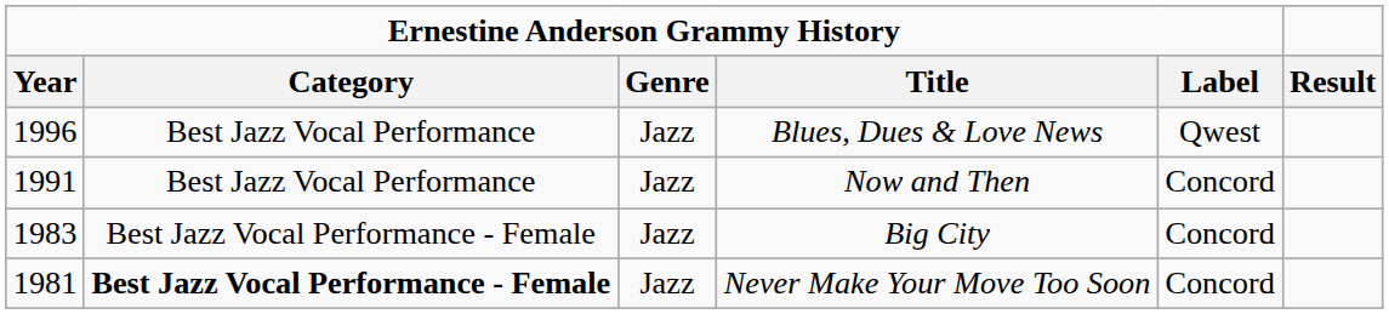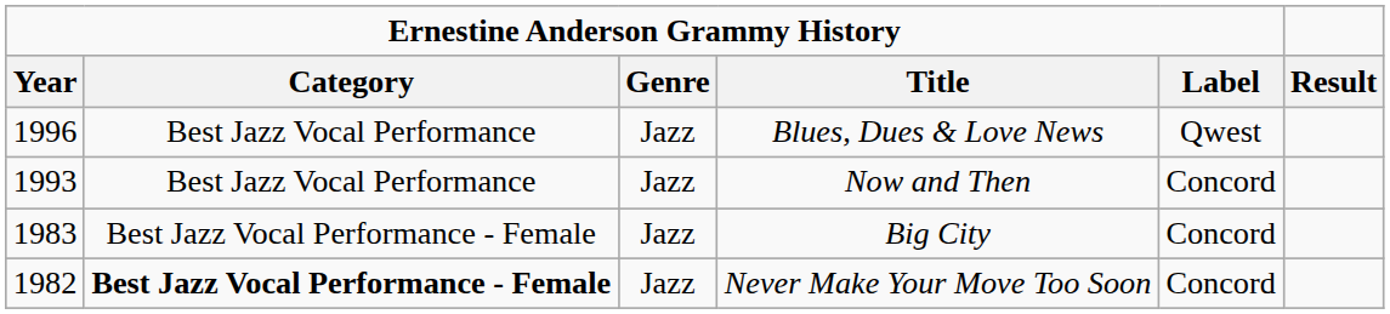 <table class=wikitable>
 <tr>
 <td colspan="5" style="text-align:center;"><strong>Ernestine Anderson Grammy History</strong></td>
 </tr>
 <tr>
 <th>Year</th>
 <th>Category</th>
 <th>Genre</th>
 <th>Title</th>
 <th>Label</th>
 <th>Result</th>
 </tr>
 <tr align=center>
 <td>1996</td>
 <td>Best Jazz Vocal Performance</td>
 <td>Jazz</td>
 <td><em>Blues, Dues & Love News</em></td>
 <td>Qwest</td>
 <td></td>
 </tr>
 <tr align=center>
-<td>1991</td>
+<td>1993</td>
 <td>Best Jazz Vocal Performance</td>
 <td>Jazz</td>
 <td><em>Now and Then</em></td>
 <td>Concord</td>
 <td></td>
 </tr>
 <tr align=center>
 <td>1983</td>
 <td>Best Jazz Vocal Performance - Female</td>
 <td>Jazz</td>
 <td><em>Big City</em></td>
 <td>Concord</td>
 <td></td>
 </tr>
 <tr align=center>
-<td>1981</td>
+<td>1982</td>
 <td><strong>Best Jazz Vocal Performance - Female</strong></td>
 <td>Jazz</td>
 <td><em>Never Make Your Move Too Soon</em></td>
 <td>Concord</td>
 <td></td>
 </tr>
 </table>
